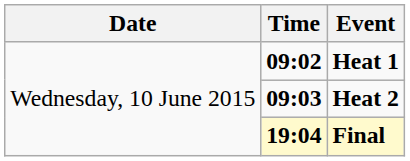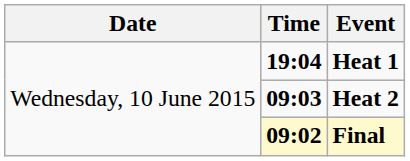 <table class="wikitable">
 <tr>
 <th>Date</th>
 <th>Time</th>
 <th>Event</th>
 </tr>
 <tr>
 <td rowspan="3">Wednesday, 10 June 2015</td>
-<td><strong>09:02</strong></td>
+<td><strong>19:04</strong></td>
 <td><strong>Heat 1</strong></td>
 </tr>
 <tr>
 <td><strong>09:03</strong></td>
 <td><strong>Heat 2</strong></td>
 </tr>
 <tr style="background-color:lemonchiffon;">
-<td><strong>19:04</strong></td>
+<td><strong>09:02</strong></td>
 <td><strong>Final</strong></td>
 </tr>
 </table>
